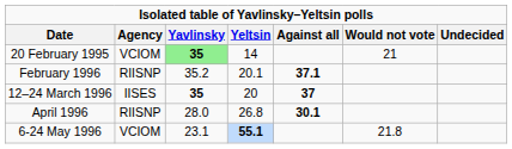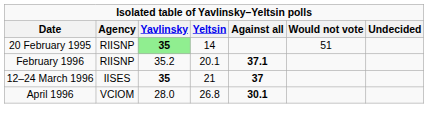 <table class="wikitable mw-collapsible mw-collapsed" style=text-align:center>
 <tr>
 <td colspan=7><strong>Isolated table of Yavlinsky–Yeltsin polls</strong></td>
 </tr>
 <tr>
 <th>Date</th>
 <th>Agency</th>
 <th><a href='#'>Yavlinsky</a></th>
 <th><a href='#'>Yeltsin</a></th>
 <th>Against all</th>
 <th>Would not vote</th>
 <th>Undecided</th>
 </tr>
 <tr>
 <td>20 February 1995</td>
-<td>VCIOM</td>
+<td>RIISNP</td>
 <td style="background:#90ee90"><strong>35</strong></td>
 <td>14</td>
 <td></td>
-<td>21</td>
+<td>51</td>
 <td></td>
 </tr>
 <tr>
 <td>February 1996</td>
 <td>RIISNP</td>
 <td>35.2</td>
 <td>20.1</td>
 <td><strong>37.1</strong></td>
 <td></td>
 <td></td>
 </tr>
 <tr>
 <td>12–24 March 1996</td>
 <td>IISES</td>
 <td><strong>35</strong></td>
-<td>20</td>
+<td>21</td>
 <td><strong>37</strong></td>
 <td></td>
 <td></td>
 </tr>
 <tr>
 <td>April 1996</td>
-<td>RIISNP</td>
+<td>VCIOM</td>
 <td>28.0</td>
 <td>26.8</td>
 <td><strong>30.1</strong></td>
 <td></td>
 <td></td>
 </tr>
-<tr>
-<td>6-24 May 1996</td>
-<td>VCIOM</td>
-<td>23.1</td>
-<td style="background:#C0DBFC"><strong>55.1</strong></td>
-<td></td>
-<td>21.8</td>
-<td></td>
-</tr>
 </table>
